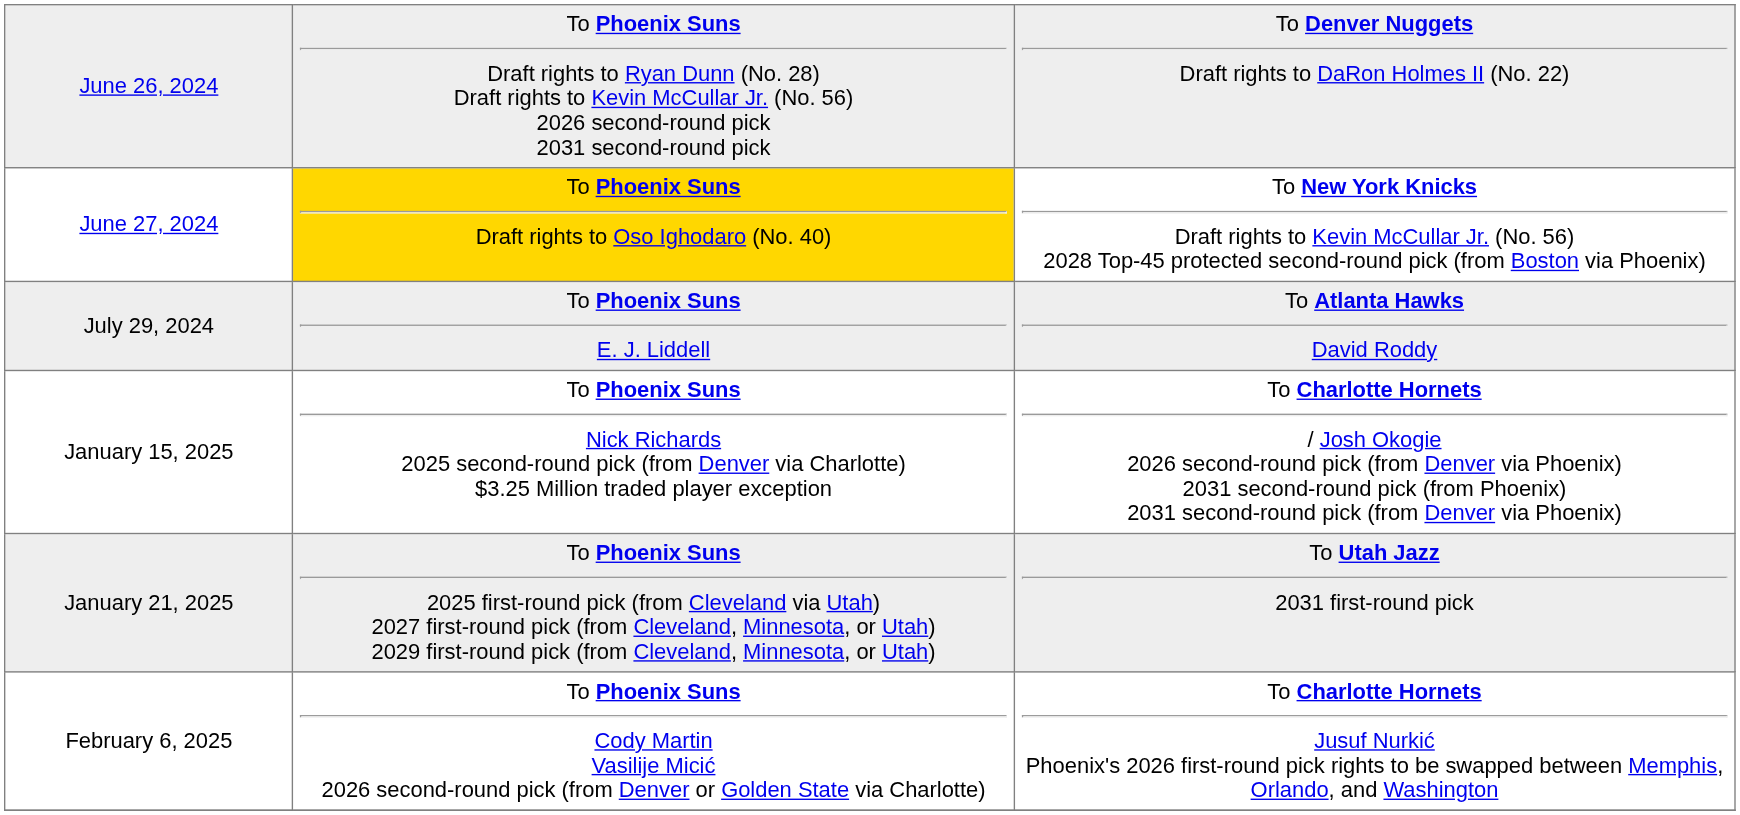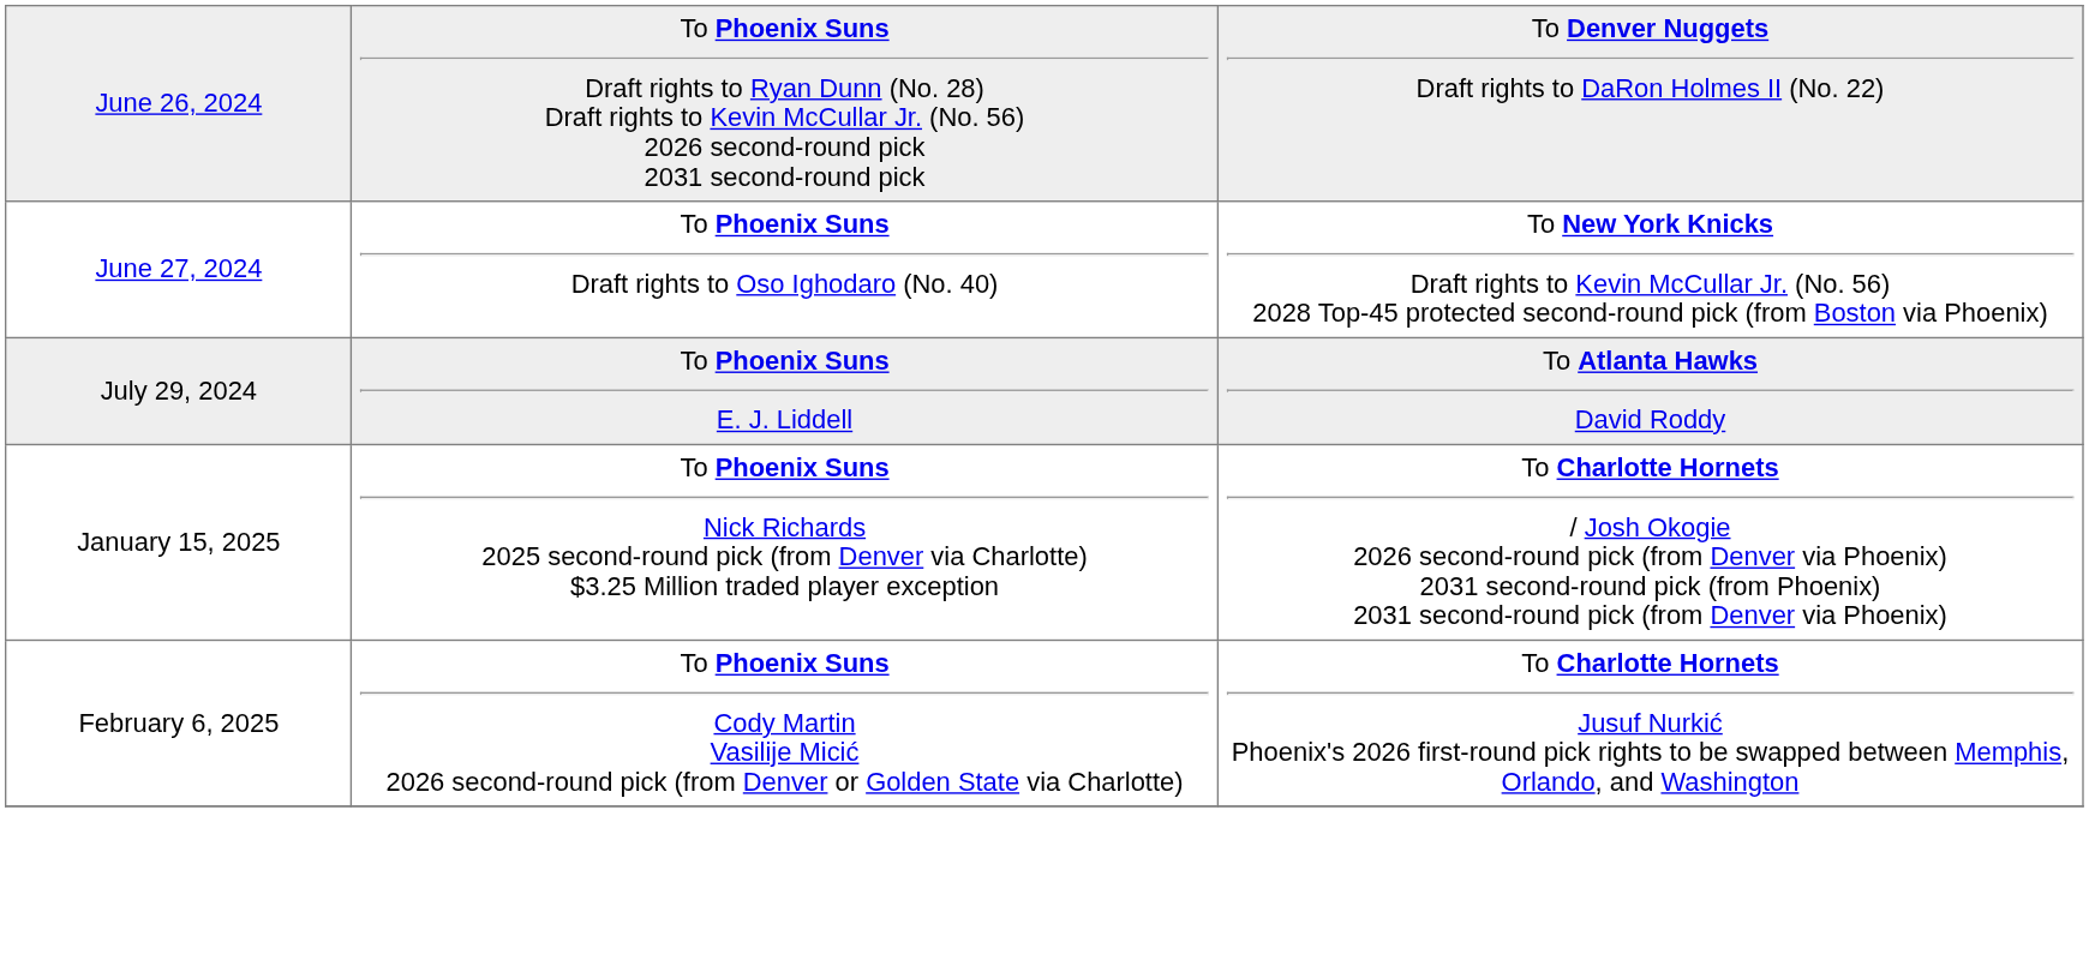 <table border="1" style="border-collapse:collapse; text-align:center; width:100%;"  cellpadding="5">
 <tr style="background:#eee;">
 <td style="width:12%"><a href='#'>June 26, 2024</a></td>
 <td style="width:30%" valign="top">To <strong><a href='#'>Phoenix Suns</a></strong><hr>Draft rights to <a href='#'>Ryan Dunn</a> (No. 28)<br>Draft rights to <a href='#'>Kevin McCullar Jr.</a> (No. 56)<br>2026 second-round pick<br>2031 second-round pick</td>
 <td style="width:30%" valign="top">To <strong><a href='#'>Denver Nuggets</a></strong><hr>Draft rights to <a href='#'>DaRon Holmes II</a> (No. 22)</td>
 </tr>
 <tr>
 <td style="width:12%"><a href='#'>June 27, 2024</a></td>
-<td style="background: gold; width:30%" valign="top">To <strong><a href='#'>Phoenix Suns</a></strong><hr>Draft rights to <a href='#'>Oso Ighodaro</a> (No. 40)</td>
+<td style="width:30%" valign="top">To <strong><a href='#'>Phoenix Suns</a></strong><hr>Draft rights to <a href='#'>Oso Ighodaro</a> (No. 40)</td>
 <td style="width:30%" valign="top">To <strong><a href='#'>New York Knicks</a></strong><hr>Draft rights to <a href='#'>Kevin McCullar Jr.</a> (No. 56)<br>2028 Top-45 protected second-round pick (from <a href='#'>Boston</a> via Phoenix)</td>
 </tr>
 <tr style="background:#eee;">
 <td style="width:12%">July 29, 2024</td>
 <td style="width:30%" valign="top">To <strong><a href='#'>Phoenix Suns</a></strong><hr> <a href='#'>E. J. Liddell</a></td>
 <td style="width:30%" valign="top">To <strong><a href='#'>Atlanta Hawks</a></strong><hr> <a href='#'>David Roddy</a></td>
 </tr>
 <tr>
 <td style="width:12%">January 15, 2025</td>
 <td style="width:30%" valign="top">To <strong><a href='#'>Phoenix Suns</a></strong><hr> <a href='#'>Nick Richards</a><br>2025 second-round pick (from <a href='#'>Denver</a> via Charlotte)<br>$3.25 Million traded player exception</td>
 <td style="width:30%" valign="top">To <strong><a href='#'>Charlotte Hornets</a></strong><hr>/ <a href='#'>Josh Okogie</a><br>2026 second-round pick (from <a href='#'>Denver</a> via Phoenix)<br>2031 second-round pick (from Phoenix)<br>2031 second-round pick (from <a href='#'>Denver</a> via Phoenix)</td>
 </tr>
-<tr style="background:#eee;">
-<td style="width:12%">January 21, 2025</td>
-<td style="width:30%" valign="top">To <strong><a href='#'>Phoenix Suns</a></strong><hr>2025 first-round pick (from <a href='#'>Cleveland</a> via <a href='#'>Utah</a>)<br>2027 first-round pick (from <a href='#'>Cleveland</a>, <a href='#'>Minnesota</a>, or <a href='#'>Utah</a>)<br>2029 first-round pick (from <a href='#'>Cleveland</a>, <a href='#'>Minnesota</a>, or <a href='#'>Utah</a>)</td>
-<td style="width:30%" valign="top">To <strong><a href='#'>Utah Jazz</a></strong><hr>2031 first-round pick</td>
-</tr>
 <tr>
 <td style="width:12%">February 6, 2025</td>
 <td style="width:30%" valign="top">To <strong><a href='#'>Phoenix Suns</a></strong><hr> <a href='#'>Cody Martin</a><br> <a href='#'>Vasilije Micić</a><br>2026 second-round pick (from <a href='#'>Denver</a> or <a href='#'>Golden State</a> via Charlotte)</td>
 <td style="width:30%" valign="top">To <strong><a href='#'>Charlotte Hornets</a></strong><hr> <a href='#'>Jusuf Nurkić</a><br>Phoenix's 2026 first-round pick rights to be swapped between <a href='#'>Memphis</a>, <a href='#'>Orlando</a>, and <a href='#'>Washington</a></td>
 </tr>
 <tr>
 </tr>
 </table>
